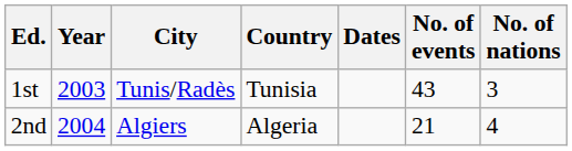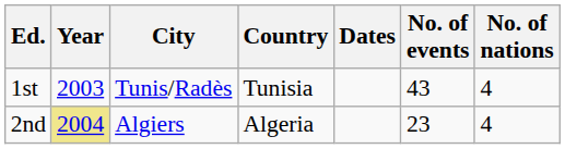 <table class=wikitable>
 <tr>
 <th>Ed.</th>
 <th>Year</th>
 <th>City</th>
 <th>Country</th>
 <th>Dates</th>
 <th>No. of<br>events</th>
 <th>No. of<br>nations</th>
 </tr>
 <tr>
 <td>1st</td>
 <td><a href='#'>2003</a></td>
 <td><a href='#'>Tunis</a>/<a href='#'>Radès</a></td>
 <td>Tunisia</td>
 <td></td>
 <td>43</td>
-<td>3</td>
+<td>4</td>
 </tr>
 <tr>
 <td>2nd</td>
-<td><a href='#'>2004</a></td>
+<td style="background: khaki;"><a href='#'>2004</a></td>
 <td><a href='#'>Algiers</a></td>
 <td>Algeria</td>
 <td></td>
-<td>21</td>
+<td>23</td>
 <td>4</td>
 </tr>
 </table>
